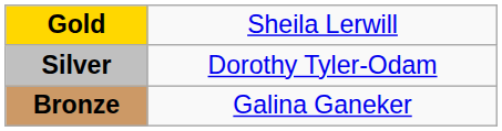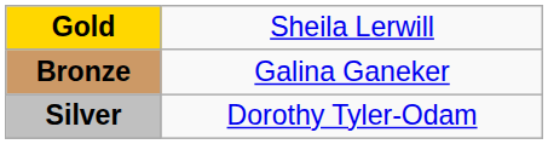 <table class="wikitable" style="text-align:center; " width="35%">
 <tr>
 <td bgcolor="gold"><strong>Gold</strong></td>
 <td><a href='#'>Sheila Lerwill</a><br>  <small><em></em></small></td>
 </tr>
 <tr>
+<td bgcolor="CC9966"><strong>Bronze</strong></td>
+<td><a href='#'>Galina Ganeker</a><br>  <small><em></em></small></td>
+</tr>
+<tr>
 <td bgcolor="silver"><strong>Silver</strong></td>
 <td><a href='#'>Dorothy Tyler-Odam</a><br>  <small><em></em></small></td>
 </tr>
-<tr>
-<td bgcolor="CC9966"><strong>Bronze</strong></td>
-<td><a href='#'>Galina Ganeker</a><br>  <small><em></em></small></td>
-</tr>
 </table>
